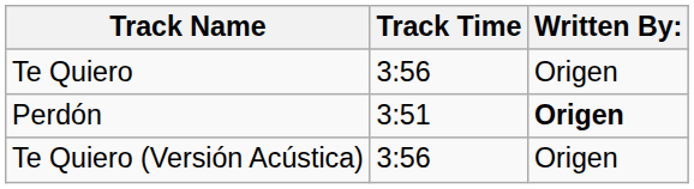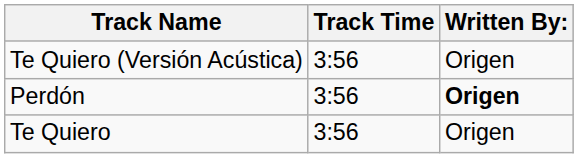 <table class="wikitable">
 <tr>
 <th>Track Name</th>
 <th>Track Time</th>
 <th>Written By:</th>
 </tr>
 <tr>
-<td>Te Quiero</td>
+<td>Te Quiero (Versión Acústica)</td>
 <td>3:56</td>
 <td>Origen</td>
 </tr>
 <tr>
 <td>Perdón</td>
-<td>3:51</td>
+<td>3:56</td>
 <td><strong>Origen</strong></td>
 </tr>
 <tr>
-<td>Te Quiero (Versión Acústica)</td>
+<td>Te Quiero</td>
 <td>3:56</td>
 <td>Origen</td>
 </tr>
 </table>
